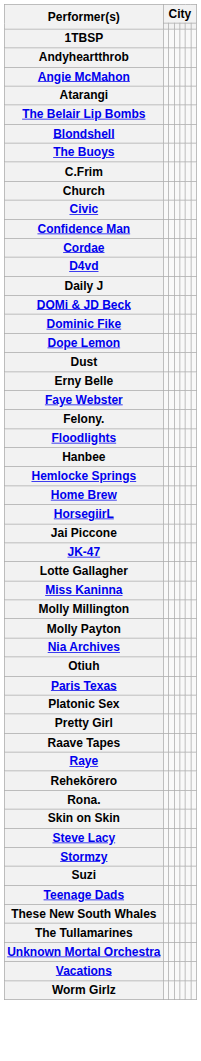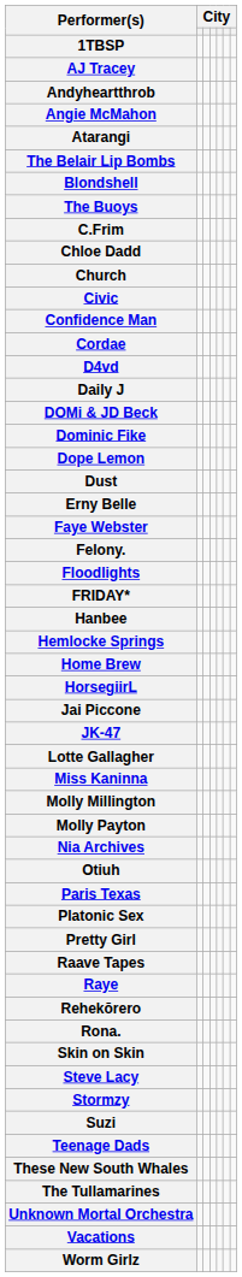 <table class="wikitable plainrowheaders" style="text-align:center">
 <tr>
 <th rowspan="2">Performer(s)</th>
 <th colspan="6">City</th>
 </tr>
 <tr>
 <th></th>
 <th></th>
 <th></th>
 <th></th>
 <th></th>
 <th></th>
 </tr>
 <tr>
 <th scope="row">1TBSP</th>
+<td></td>
+<td></td>
+<td></td>
+<td></td>
+<td></td>
+<td></td>
+</tr>
+<tr>
+<th scope="row"><a href='#'>AJ Tracey</a></th>
 <td></td>
 <td></td>
 <td></td>
 <td></td>
 <td></td>
 <td></td>
 </tr>
 <tr>
 <th scope="row">Andyheartthrob</th>
 <td></td>
 <td></td>
 <td></td>
 <td></td>
 <td></td>
 <td></td>
 </tr>
 <tr>
 <th scope="row"><a href='#'>Angie McMahon</a></th>
 <td></td>
 <td></td>
 <td></td>
 <td></td>
 <td></td>
 <td></td>
 </tr>
 <tr>
 <th scope="row">Atarangi</th>
 <td></td>
 <td></td>
 <td></td>
 <td></td>
 <td></td>
 <td></td>
 </tr>
 <tr>
 <th scope="row"><a href='#'>The Belair Lip Bombs</a></th>
 <td></td>
 <td></td>
 <td></td>
 <td></td>
 <td></td>
 <td></td>
 </tr>
 <tr>
 <th scope="row"><a href='#'>Blondshell</a></th>
 <td></td>
 <td></td>
 <td></td>
 <td></td>
 <td></td>
 <td></td>
 </tr>
 <tr>
 <th scope="row"><a href='#'>The Buoys</a></th>
 <td></td>
 <td></td>
 <td></td>
 <td></td>
 <td></td>
 <td></td>
 </tr>
 <tr>
 <th scope="row">C.Frim</th>
+<td></td>
+<td></td>
+<td></td>
+<td></td>
+<td></td>
+<td></td>
+</tr>
+<tr>
+<th scope="row">Chloe Dadd</th>
 <td></td>
 <td></td>
 <td></td>
 <td></td>
 <td></td>
 <td></td>
 </tr>
 <tr>
 <th scope="row">Church</th>
 <td></td>
 <td></td>
 <td></td>
 <td></td>
 <td></td>
 <td></td>
 </tr>
 <tr>
 <th scope="row"><a href='#'>Civic</a></th>
 <td></td>
 <td></td>
 <td></td>
 <td></td>
 <td></td>
 <td></td>
 </tr>
 <tr>
 <th scope="row"><a href='#'>Confidence Man</a></th>
 <td></td>
 <td></td>
 <td></td>
 <td></td>
 <td></td>
 <td></td>
 </tr>
 <tr>
 <th scope="row"><a href='#'>Cordae</a></th>
 <td></td>
 <td></td>
 <td></td>
 <td></td>
 <td></td>
 <td></td>
 </tr>
 <tr>
 <th scope="row"><a href='#'>D4vd</a></th>
 <td></td>
 <td></td>
 <td></td>
 <td></td>
 <td></td>
 <td></td>
 </tr>
 <tr>
 <th scope="row">Daily J</th>
 <td></td>
 <td></td>
 <td></td>
 <td></td>
 <td></td>
 <td></td>
 </tr>
 <tr>
 <th scope="row"><a href='#'>DOMi & JD Beck</a></th>
 <td></td>
 <td></td>
 <td></td>
 <td></td>
 <td></td>
 <td></td>
 </tr>
 <tr>
 <th scope="row"><strong><a href='#'>Dominic Fike</a></strong></th>
 <td></td>
 <td></td>
 <td></td>
 <td></td>
 <td></td>
 <td></td>
 </tr>
 <tr>
 <th scope="row"><a href='#'>Dope Lemon</a></th>
 <td></td>
 <td></td>
 <td></td>
 <td></td>
 <td></td>
 <td></td>
 </tr>
 <tr>
 <th scope="row">Dust</th>
 <td></td>
 <td></td>
 <td></td>
 <td></td>
 <td></td>
 <td></td>
 </tr>
 <tr>
 <th scope="row">Erny Belle</th>
 <td></td>
 <td></td>
 <td></td>
 <td></td>
 <td></td>
 <td></td>
 </tr>
 <tr>
 <th scope="row"><a href='#'>Faye Webster</a></th>
 <td></td>
 <td></td>
 <td></td>
 <td></td>
 <td></td>
 <td></td>
 </tr>
 <tr>
 <th scope="row">Felony.</th>
 <td></td>
 <td></td>
 <td></td>
 <td></td>
 <td></td>
 <td></td>
 </tr>
 <tr>
 <th scope="row"><a href='#'>Floodlights</a></th>
+<td></td>
+<td></td>
+<td></td>
+<td></td>
+<td></td>
+<td></td>
+</tr>
+<tr>
+<th scope="row">FRIDAY*</th>
 <td></td>
 <td></td>
 <td></td>
 <td></td>
 <td></td>
 <td></td>
 </tr>
 <tr>
 <th scope="row">Hanbee</th>
 <td></td>
 <td></td>
 <td></td>
 <td></td>
 <td></td>
 <td></td>
 </tr>
 <tr>
 <th scope="row"><a href='#'>Hemlocke Springs</a></th>
 <td></td>
 <td></td>
 <td></td>
 <td></td>
 <td></td>
 <td></td>
 </tr>
 <tr>
 <th scope="row"><a href='#'>Home Brew</a></th>
 <td></td>
 <td></td>
 <td></td>
 <td></td>
 <td></td>
 <td></td>
 </tr>
 <tr>
 <th scope="row"><a href='#'>HorsegiirL</a></th>
 <td></td>
 <td></td>
 <td></td>
 <td></td>
 <td></td>
 <td></td>
 </tr>
 <tr>
 <th scope="row">Jai Piccone</th>
 <td></td>
 <td></td>
 <td></td>
 <td></td>
 <td></td>
 <td></td>
 </tr>
 <tr>
 <th scope="row"><a href='#'>JK-47</a></th>
 <td></td>
 <td></td>
 <td></td>
 <td></td>
 <td></td>
 <td></td>
 </tr>
 <tr>
 <th scope="row">Lotte Gallagher</th>
 <td></td>
 <td></td>
 <td></td>
 <td></td>
 <td></td>
 <td></td>
 </tr>
 <tr>
 <th scope="row"><a href='#'>Miss Kaninna</a></th>
 <td></td>
 <td></td>
 <td></td>
 <td></td>
 <td></td>
 <td></td>
 </tr>
 <tr>
 <th scope="row">Molly Millington</th>
 <td></td>
 <td></td>
 <td></td>
 <td></td>
 <td></td>
 <td></td>
 </tr>
 <tr>
 <th scope="row">Molly Payton</th>
 <td></td>
 <td></td>
 <td></td>
 <td></td>
 <td></td>
 </tr>
 <tr>
 <th scope="row"><a href='#'>Nia Archives</a></th>
 <td></td>
 <td></td>
 <td></td>
 <td></td>
 <td></td>
 <td></td>
 </tr>
 <tr>
 <th scope="row">Otiuh</th>
 <td></td>
 <td></td>
 <td></td>
 <td></td>
 <td></td>
 <td></td>
 </tr>
 <tr>
 <th scope="row"><a href='#'>Paris Texas</a></th>
 <td></td>
 <td></td>
 <td></td>
 <td></td>
 <td></td>
 <td></td>
 </tr>
 <tr>
 <th scope="row">Platonic Sex</th>
 <td></td>
 <td></td>
 <td></td>
 <td></td>
 <td></td>
 <td></td>
 </tr>
 <tr>
 <th scope="row">Pretty Girl</th>
 <td></td>
 <td></td>
 <td></td>
 <td></td>
 <td></td>
 <td></td>
 </tr>
 <tr>
 <th scope="row">Raave Tapes</th>
 <td></td>
 <td></td>
 <td></td>
 <td></td>
 <td></td>
 <td></td>
 </tr>
 <tr>
 <th scope="row"><a href='#'>Raye</a></th>
 <td></td>
 <td></td>
 <td></td>
 <td></td>
 <td></td>
 <td></td>
 </tr>
 <tr>
 <th scope="row">Rehekōrero</th>
 <td></td>
 <td></td>
 <td></td>
 <td></td>
 <td></td>
 <td></td>
 </tr>
 <tr>
 <th scope="row">Rona.</th>
 <td></td>
 <td></td>
 <td></td>
 <td></td>
 <td></td>
 <td></td>
 </tr>
 <tr>
 <th scope="row">Skin on Skin</th>
 <td></td>
 <td></td>
 <td></td>
 <td></td>
 <td></td>
 <td></td>
 </tr>
 <tr>
 <th scope="row"><strong><a href='#'>Steve Lacy</a></strong></th>
 <td></td>
 <td></td>
 <td></td>
 <td></td>
 <td></td>
 <td></td>
 </tr>
 <tr>
 <th scope="row"><strong><a href='#'>Stormzy</a></strong></th>
 <td></td>
 <td></td>
 <td></td>
 <td></td>
 <td></td>
 <td></td>
 </tr>
 <tr>
 <th scope="row">Suzi</th>
 <td></td>
 <td></td>
 <td></td>
 <td></td>
 <td></td>
 <td></td>
 </tr>
 <tr>
 <th scope="row"><a href='#'>Teenage Dads</a></th>
 <td></td>
 <td></td>
 <td></td>
 <td></td>
 <td></td>
 <td></td>
 </tr>
 <tr>
 <th scope="row">These New South Whales</th>
 <td></td>
 <td></td>
 <td></td>
 <td></td>
 <td></td>
 <td></td>
 </tr>
 <tr>
 <th scope="row">The Tullamarines</th>
 <td></td>
 <td></td>
 <td></td>
 <td></td>
 <td></td>
 <td></td>
 </tr>
 <tr>
 <th scope="row"><a href='#'>Unknown Mortal Orchestra</a></th>
 <td></td>
 <td></td>
 <td></td>
 <td></td>
 <td></td>
 <td></td>
 </tr>
 <tr>
 <th scope="row"><a href='#'>Vacations</a></th>
 <td></td>
 <td></td>
 <td></td>
 <td></td>
 <td></td>
 <td></td>
 </tr>
 <tr>
 <th scope="row">Worm Girlz</th>
 <td></td>
 <td></td>
 <td></td>
 <td></td>
 <td></td>
 <td></td>
 </tr>
 </table>
